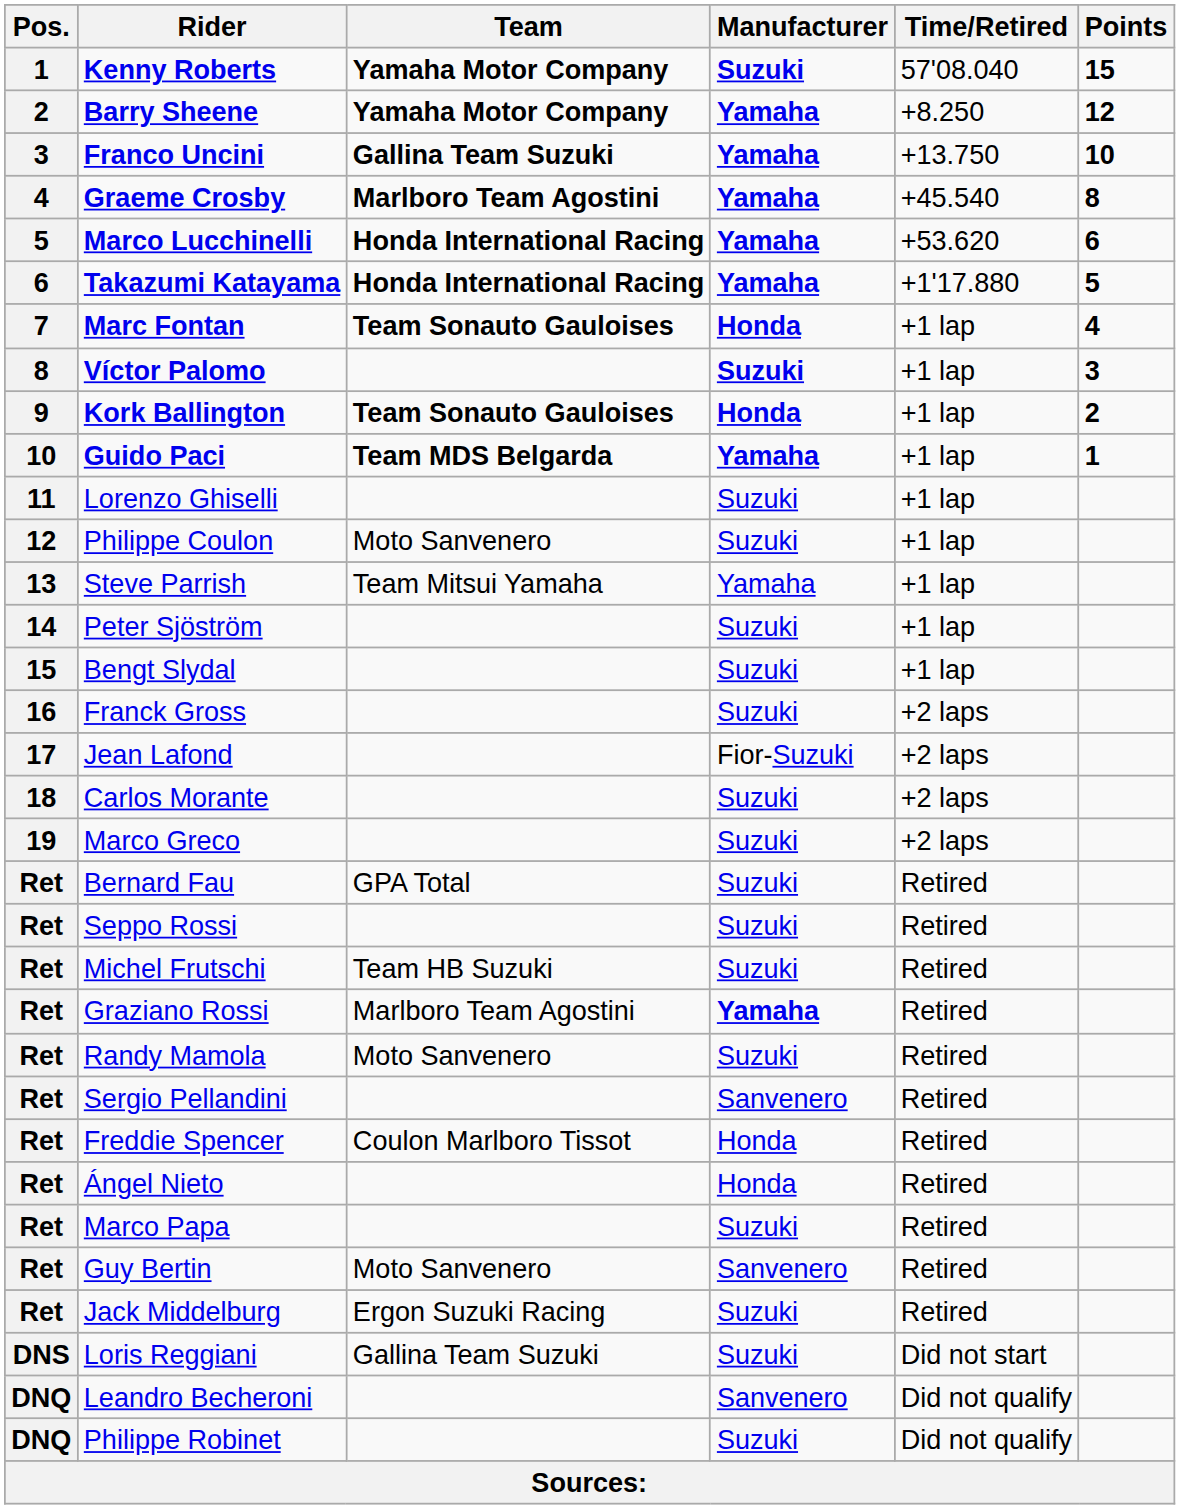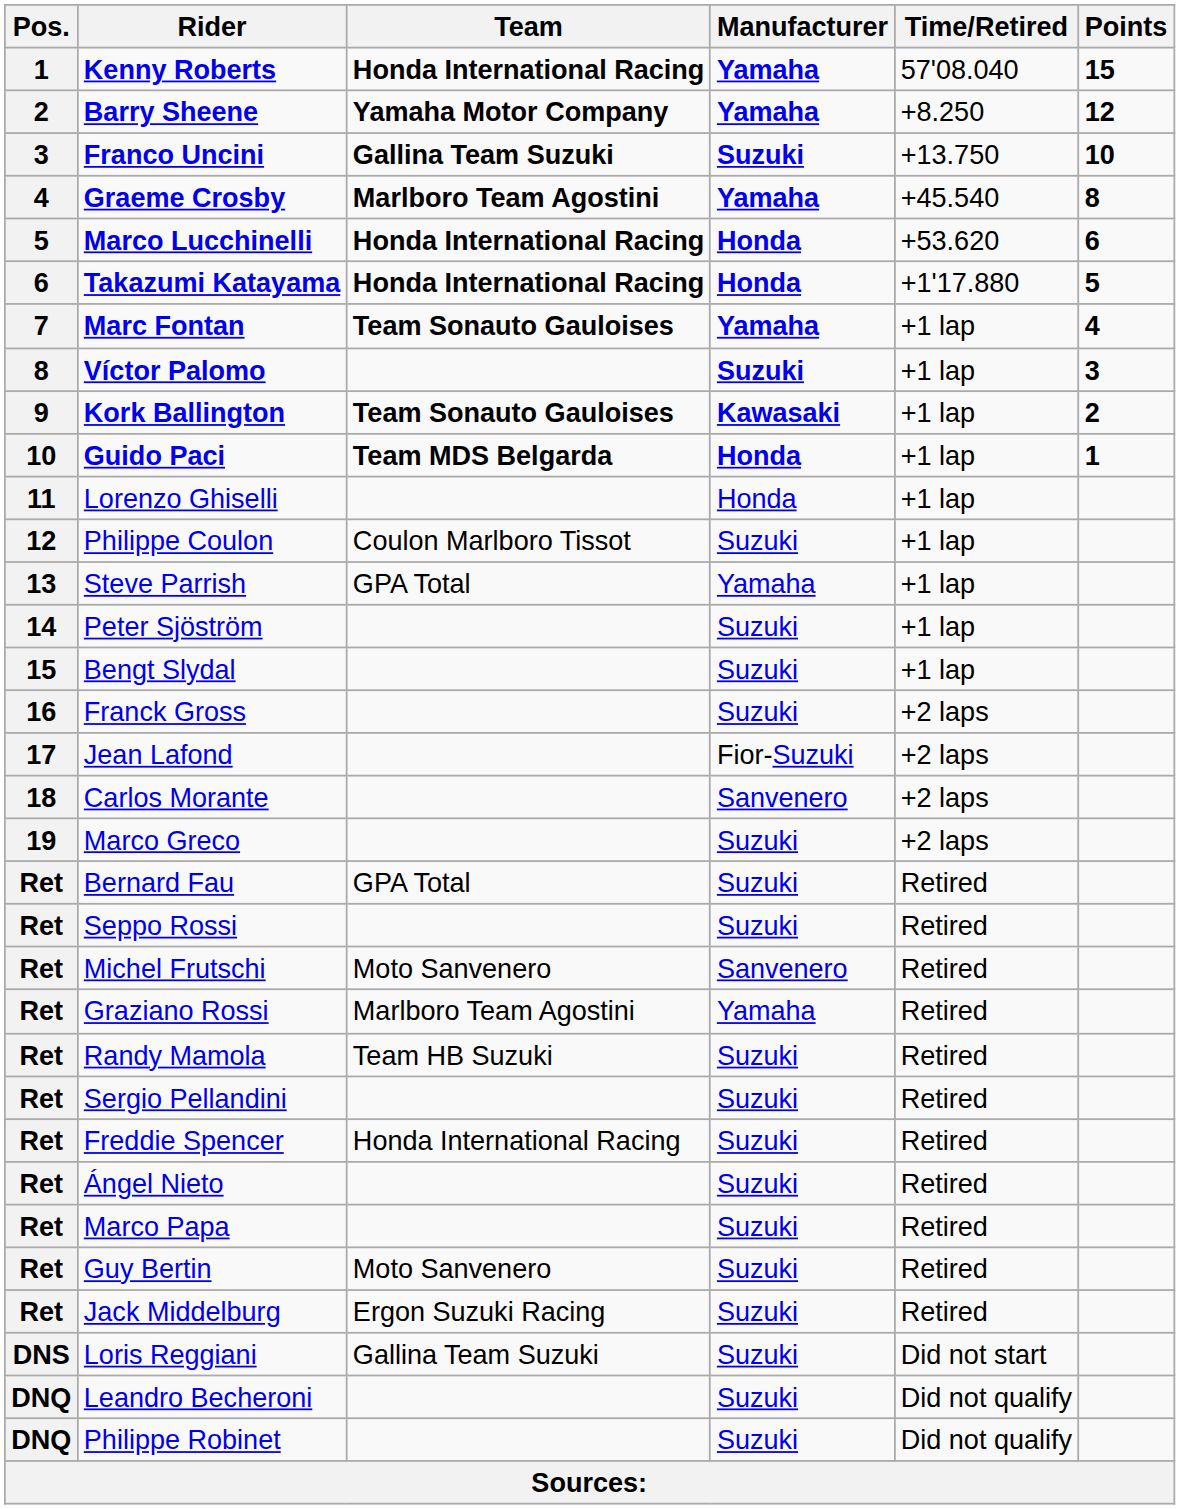 <table class="wikitable" style="font-size: 95%;">
 <tr>
 <th>Pos.</th>
 <th>Rider</th>
 <th>Team</th>
 <th>Manufacturer</th>
 <th>Time/Retired</th>
 <th>Points</th>
 </tr>
 <tr>
 <th>1</th>
 <td> <strong><a href='#'>Kenny Roberts</a></strong></td>
-<td><strong>Yamaha Motor Company</strong></td>
-<td><strong><a href='#'>Suzuki</a></strong></td>
+<td><strong>Honda International Racing</strong></td>
+<td><strong><a href='#'>Yamaha</a></strong></td>
 <td>57'08.040</td>
 <td><strong>15</strong></td>
 </tr>
 <tr>
 <th>2</th>
 <td> <strong><a href='#'>Barry Sheene</a></strong></td>
 <td><strong>Yamaha Motor Company</strong></td>
 <td><strong><a href='#'>Yamaha</a></strong></td>
 <td>+8.250</td>
 <td><strong>12</strong></td>
 </tr>
 <tr>
 <th>3</th>
 <td> <strong><a href='#'>Franco Uncini</a></strong></td>
 <td><strong>Gallina Team Suzuki</strong></td>
-<td><strong><a href='#'>Yamaha</a></strong></td>
+<td><strong><a href='#'>Suzuki</a></strong></td>
 <td>+13.750</td>
 <td><strong>10</strong></td>
 </tr>
 <tr>
 <th>4</th>
 <td> <strong><a href='#'>Graeme Crosby</a></strong></td>
 <td><strong>Marlboro Team Agostini</strong></td>
 <td><strong><a href='#'>Yamaha</a></strong></td>
 <td>+45.540</td>
 <td><strong>8</strong></td>
 </tr>
 <tr>
 <th>5</th>
 <td> <strong><a href='#'>Marco Lucchinelli</a></strong></td>
 <td><strong>Honda International Racing</strong></td>
-<td><strong><a href='#'>Yamaha</a></strong></td>
+<td><strong><a href='#'>Honda</a></strong></td>
 <td>+53.620</td>
 <td><strong>6</strong></td>
 </tr>
 <tr>
 <th>6</th>
 <td> <strong><a href='#'>Takazumi Katayama</a></strong></td>
 <td><strong>Honda International Racing</strong></td>
-<td><strong><a href='#'>Yamaha</a></strong></td>
+<td><strong><a href='#'>Honda</a></strong></td>
 <td>+1'17.880</td>
 <td><strong>5</strong></td>
 </tr>
 <tr>
 <th>7</th>
 <td> <strong><a href='#'>Marc Fontan</a></strong></td>
 <td><strong>Team Sonauto Gauloises</strong></td>
-<td><strong><a href='#'>Honda</a></strong></td>
+<td><strong><a href='#'>Yamaha</a></strong></td>
 <td>+1 lap</td>
 <td><strong>4</strong></td>
 </tr>
 <tr>
 <th>8</th>
 <td> <strong><a href='#'>Víctor Palomo</a></strong></td>
 <td></td>
 <td><strong><a href='#'>Suzuki</a></strong></td>
 <td>+1 lap</td>
 <td><strong>3</strong></td>
 </tr>
 <tr>
 <th>9</th>
 <td> <strong><a href='#'>Kork Ballington</a></strong></td>
 <td><strong>Team Sonauto Gauloises</strong></td>
-<td><strong><a href='#'>Honda</a></strong></td>
+<td><strong><a href='#'>Kawasaki</a></strong></td>
 <td>+1 lap</td>
 <td><strong>2</strong></td>
 </tr>
 <tr>
 <th>10</th>
 <td> <strong><a href='#'>Guido Paci</a></strong></td>
 <td><strong>Team MDS Belgarda</strong></td>
-<td><strong><a href='#'>Yamaha</a></strong></td>
+<td><strong><a href='#'>Honda</a></strong></td>
 <td>+1 lap</td>
 <td><strong>1</strong></td>
 </tr>
 <tr>
 <th>11</th>
 <td> <a href='#'>Lorenzo Ghiselli</a></td>
 <td></td>
-<td><a href='#'>Suzuki</a></td>
+<td><a href='#'>Honda</a></td>
 <td>+1 lap</td>
 <td></td>
 </tr>
 <tr>
 <th>12</th>
 <td> <a href='#'>Philippe Coulon</a></td>
-<td>Moto Sanvenero</td>
+<td>Coulon Marlboro Tissot</td>
 <td><a href='#'>Suzuki</a></td>
 <td>+1 lap</td>
 <td></td>
 </tr>
 <tr>
 <th>13</th>
 <td> <a href='#'>Steve Parrish</a></td>
-<td>Team Mitsui Yamaha</td>
+<td>GPA Total</td>
 <td><a href='#'>Yamaha</a></td>
 <td>+1 lap</td>
 <td></td>
 </tr>
 <tr>
 <th>14</th>
 <td> <a href='#'>Peter Sjöström</a></td>
 <td></td>
 <td><a href='#'>Suzuki</a></td>
 <td>+1 lap</td>
 <td></td>
 </tr>
 <tr>
 <th>15</th>
 <td> <a href='#'>Bengt Slydal</a></td>
 <td></td>
 <td><a href='#'>Suzuki</a></td>
 <td>+1 lap</td>
 <td></td>
 </tr>
 <tr>
 <th>16</th>
 <td> <a href='#'>Franck Gross</a></td>
 <td></td>
 <td><a href='#'>Suzuki</a></td>
 <td>+2 laps</td>
 <td></td>
 </tr>
 <tr>
 <th>17</th>
 <td> <a href='#'>Jean Lafond</a></td>
 <td></td>
 <td>Fior-<a href='#'>Suzuki</a></td>
 <td>+2 laps</td>
 <td></td>
 </tr>
 <tr>
 <th>18</th>
 <td> <a href='#'>Carlos Morante</a></td>
 <td></td>
-<td><a href='#'>Suzuki</a></td>
+<td><a href='#'>Sanvenero</a></td>
 <td>+2 laps</td>
 <td></td>
 </tr>
 <tr>
 <th>19</th>
 <td> <a href='#'>Marco Greco</a></td>
 <td></td>
 <td><a href='#'>Suzuki</a></td>
 <td>+2 laps</td>
 <td></td>
 </tr>
 <tr>
 <th>Ret</th>
 <td> <a href='#'>Bernard Fau</a></td>
 <td>GPA Total</td>
 <td><a href='#'>Suzuki</a></td>
 <td>Retired</td>
 <td></td>
 </tr>
 <tr>
 <th>Ret</th>
 <td> <a href='#'>Seppo Rossi</a></td>
 <td></td>
 <td><a href='#'>Suzuki</a></td>
 <td>Retired</td>
 <td></td>
 </tr>
 <tr>
 <th>Ret</th>
 <td> <a href='#'>Michel Frutschi</a></td>
-<td>Team HB Suzuki</td>
-<td><a href='#'>Suzuki</a></td>
+<td>Moto Sanvenero</td>
+<td><a href='#'>Sanvenero</a></td>
 <td>Retired</td>
 <td></td>
 </tr>
 <tr>
 <th>Ret</th>
 <td> <a href='#'>Graziano Rossi</a></td>
 <td>Marlboro Team Agostini</td>
-<td><strong><a href='#'>Yamaha</a></strong></td>
+<td><a href='#'>Yamaha</a></td>
 <td>Retired</td>
 <td></td>
 </tr>
 <tr>
 <th>Ret</th>
 <td> <a href='#'>Randy Mamola</a></td>
-<td>Moto Sanvenero</td>
+<td>Team HB Suzuki</td>
 <td><a href='#'>Suzuki</a></td>
 <td>Retired</td>
 <td></td>
 </tr>
 <tr>
 <th>Ret</th>
 <td> <a href='#'>Sergio Pellandini</a></td>
 <td></td>
-<td><a href='#'>Sanvenero</a></td>
+<td><a href='#'>Suzuki</a></td>
 <td>Retired</td>
 <td></td>
 </tr>
 <tr>
 <th>Ret</th>
 <td> <a href='#'>Freddie Spencer</a></td>
-<td>Coulon Marlboro Tissot</td>
-<td><a href='#'>Honda</a></td>
+<td>Honda International Racing</td>
+<td><a href='#'>Suzuki</a></td>
 <td>Retired</td>
 <td></td>
 </tr>
 <tr>
 <th>Ret</th>
 <td> <a href='#'>Ángel Nieto</a></td>
 <td></td>
-<td><a href='#'>Honda</a></td>
+<td><a href='#'>Suzuki</a></td>
 <td>Retired</td>
 <td></td>
 </tr>
 <tr>
 <th>Ret</th>
 <td> <a href='#'>Marco Papa</a></td>
 <td></td>
 <td><a href='#'>Suzuki</a></td>
 <td>Retired</td>
 <td></td>
 </tr>
 <tr>
 <th>Ret</th>
 <td> <a href='#'>Guy Bertin</a></td>
 <td>Moto Sanvenero</td>
-<td><a href='#'>Sanvenero</a></td>
+<td><a href='#'>Suzuki</a></td>
 <td>Retired</td>
 <td></td>
 </tr>
 <tr>
 <th>Ret</th>
 <td> <a href='#'>Jack Middelburg</a></td>
 <td>Ergon Suzuki Racing</td>
 <td><a href='#'>Suzuki</a></td>
 <td>Retired</td>
 <td></td>
 </tr>
 <tr>
 <th>DNS</th>
 <td> <a href='#'>Loris Reggiani</a></td>
 <td>Gallina Team Suzuki</td>
 <td><a href='#'>Suzuki</a></td>
 <td>Did not start</td>
 <td></td>
 </tr>
 <tr>
 <th>DNQ</th>
 <td> <a href='#'>Leandro Becheroni</a></td>
 <td></td>
-<td><a href='#'>Sanvenero</a></td>
+<td><a href='#'>Suzuki</a></td>
 <td>Did not qualify</td>
 <td></td>
 </tr>
 <tr>
 <th>DNQ</th>
 <td> <a href='#'>Philippe Robinet</a></td>
 <td></td>
 <td><a href='#'>Suzuki</a></td>
 <td>Did not qualify</td>
 <td></td>
 </tr>
 <tr>
 <th colspan=8>Sources: </th>
 </tr>
 </table>
